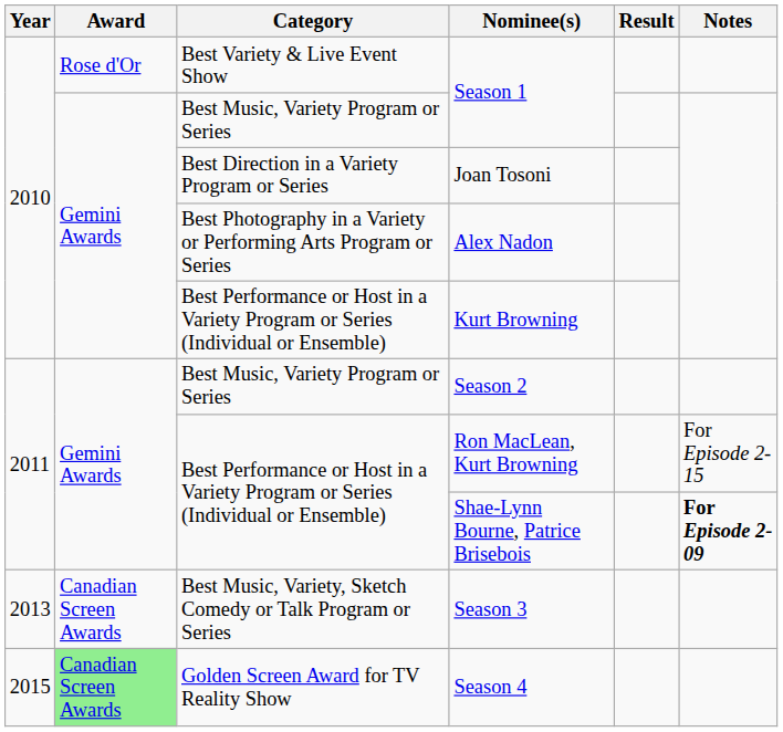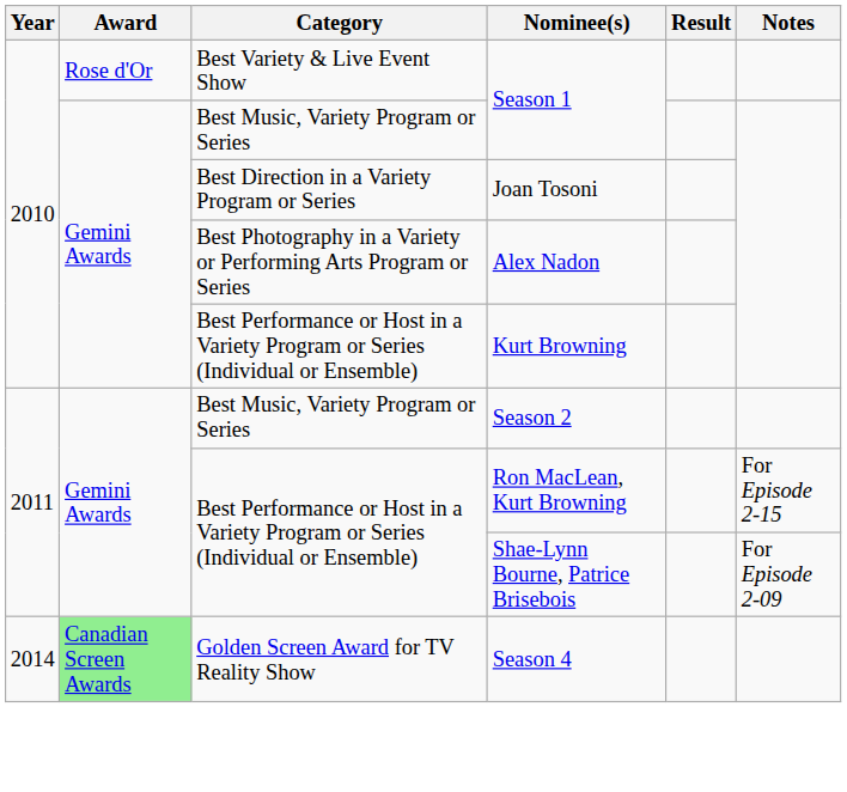 <table class="wikitable" style="font-size:100%;">
 <tr>
 <th>Year</th>
 <th>Award</th>
 <th>Category</th>
 <th>Nominee(s)</th>
 <th>Result</th>
 <th>Notes</th>
 </tr>
 <tr>
 <td rowspan="5">2010</td>
 <td><a href='#'>Rose d'Or</a></td>
 <td>Best Variety & Live Event Show</td>
 <td rowspan="2"><a href='#'>Season 1</a></td>
 <td></td>
 <td></td>
 </tr>
 <tr>
 <td rowspan="4"><a href='#'>Gemini Awards</a></td>
 <td>Best Music, Variety Program or Series</td>
 <td></td>
 <td rowspan="4"></td>
 </tr>
 <tr>
 <td>Best Direction in a Variety Program or Series</td>
 <td>Joan Tosoni</td>
 <td></td>
 </tr>
 <tr>
 <td>Best Photography in a Variety or Performing Arts Program or Series</td>
 <td><a href='#'>Alex Nadon</a></td>
 <td></td>
 </tr>
 <tr>
 <td>Best Performance or Host in a Variety Program or Series (Individual or Ensemble)</td>
 <td><a href='#'>Kurt Browning</a></td>
 <td></td>
 </tr>
 <tr>
 <td rowspan="3">2011</td>
 <td rowspan="3"><a href='#'>Gemini Awards</a></td>
 <td>Best Music, Variety Program or Series</td>
 <td><a href='#'>Season 2</a></td>
 <td></td>
 <td></td>
 </tr>
 <tr>
 <td rowspan="2">Best Performance or Host in a Variety Program or Series (Individual or Ensemble)</td>
 <td><a href='#'>Ron MacLean</a>, <a href='#'>Kurt Browning</a></td>
 <td></td>
 <td>For <em>Episode 2-15</em></td>
 </tr>
 <tr>
 <td><a href='#'>Shae-Lynn Bourne</a>, <a href='#'>Patrice Brisebois</a></td>
 <td></td>
-<td><strong>For <em>Episode 2-09</em></strong></td>
+<td>For <em>Episode 2-09</em></td>
 </tr>
 <tr>
-<td>2013</td>
-<td><a href='#'>Canadian Screen Awards</a></td>
-<td>Best Music, Variety, Sketch Comedy or Talk Program or Series</td>
-<td><a href='#'>Season 3</a></td>
-<td></td>
-<td></td>
-</tr>
-<tr>
-<td>2015</td>
+<td>2014</td>
 <td style="background: lightgreen;"><a href='#'>Canadian Screen Awards</a></td>
 <td><a href='#'>Golden Screen Award</a> for TV Reality Show</td>
 <td><a href='#'>Season 4</a></td>
 <td></td>
 <td></td>
 </tr>
 </table>
